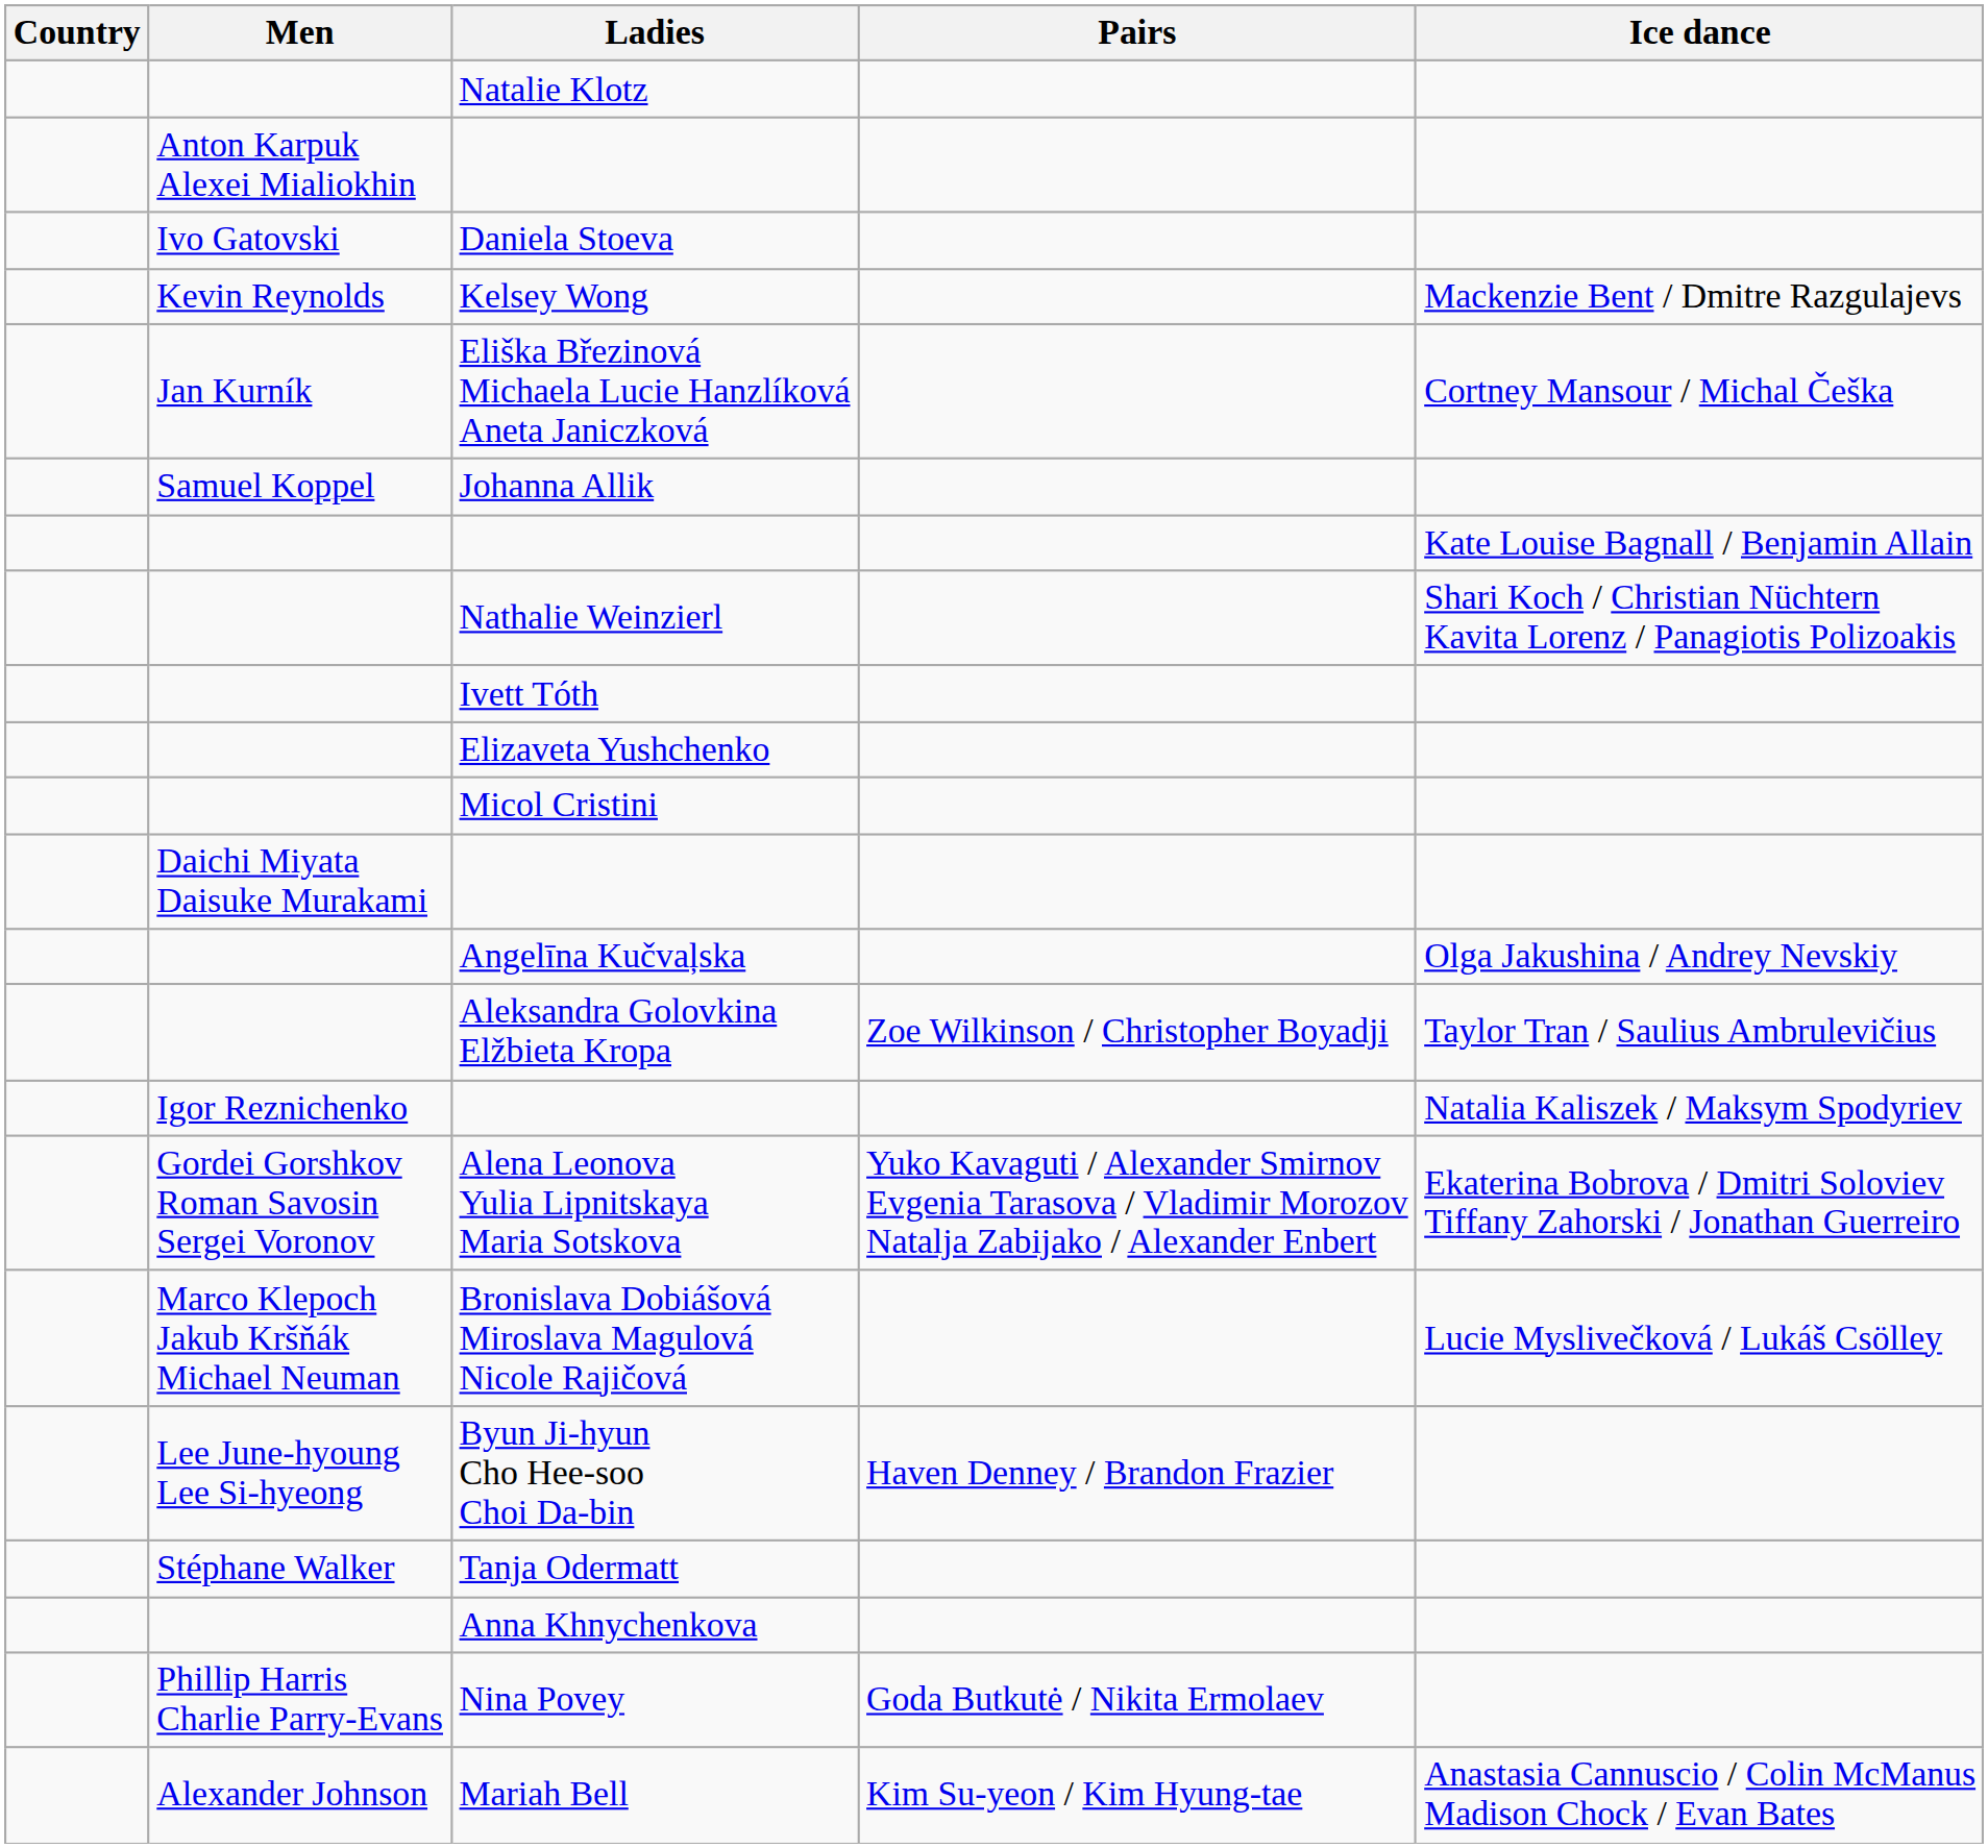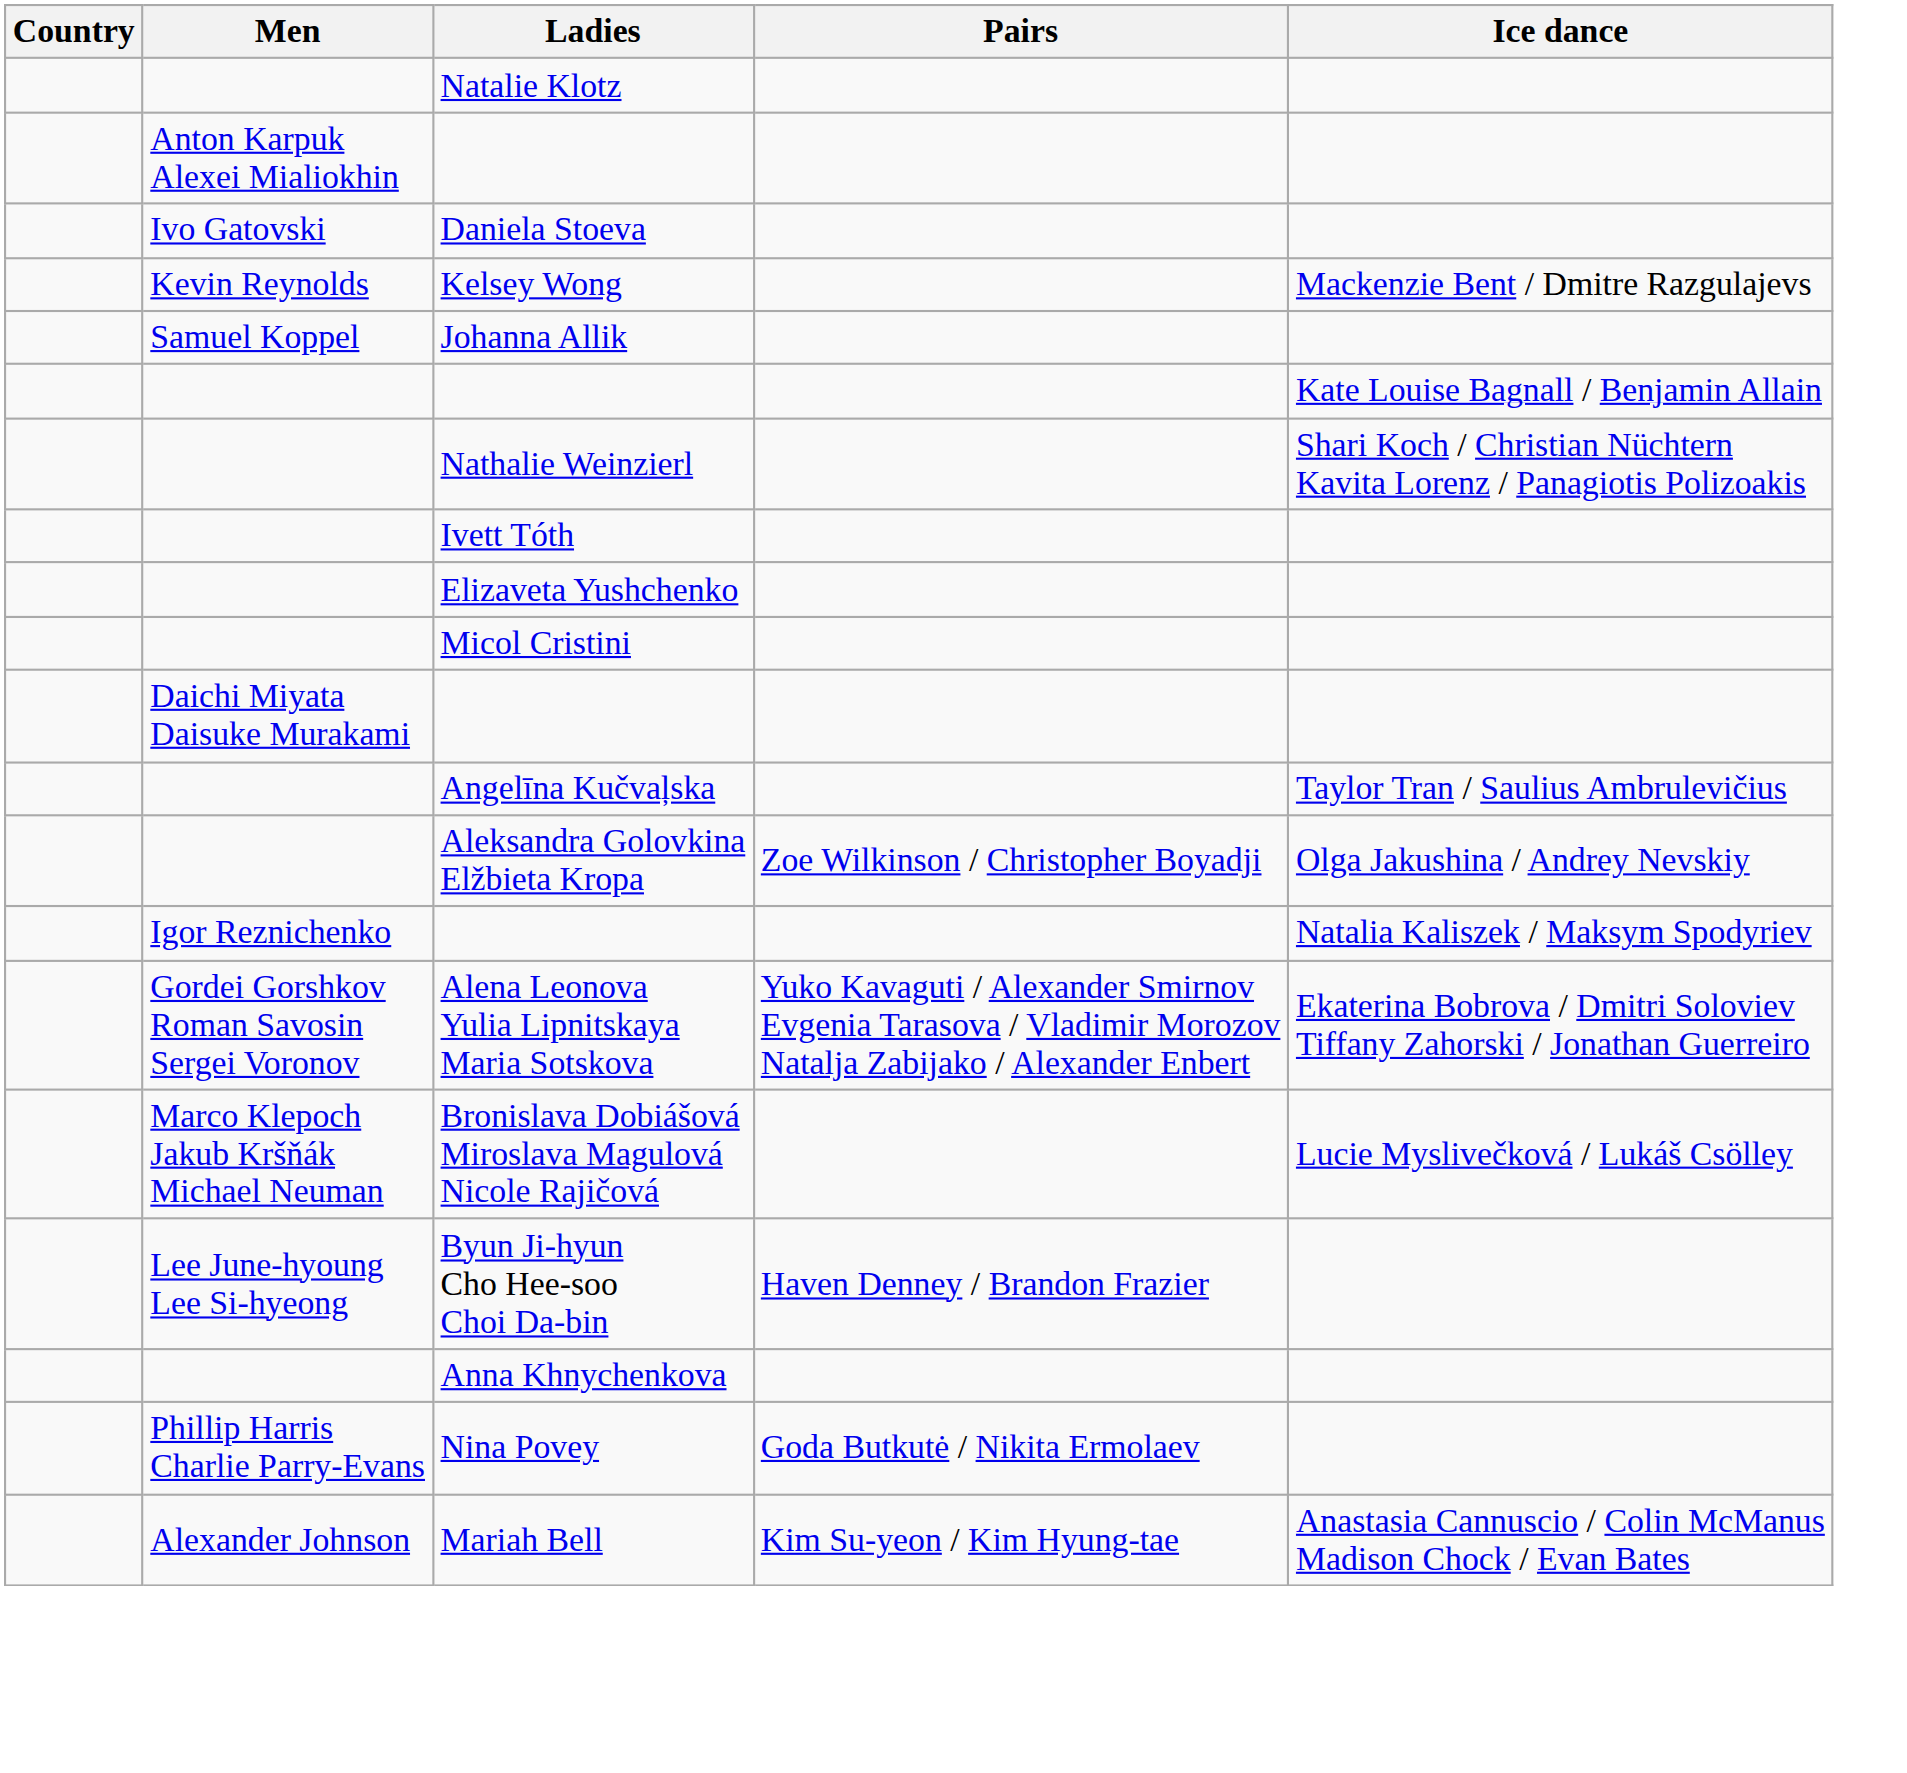 <table class="wikitable">
 <tr>
 <th>Country</th>
 <th>Men</th>
 <th>Ladies</th>
 <th>Pairs</th>
 <th>Ice dance</th>
 </tr>
 <tr>
 <td></td>
 <td></td>
 <td><a href='#'>Natalie Klotz</a></td>
 <td></td>
 <td></td>
 </tr>
 <tr>
 <td></td>
 <td><a href='#'>Anton Karpuk</a> <br> <a href='#'>Alexei Mialiokhin</a></td>
 <td></td>
 <td></td>
 <td></td>
 </tr>
 <tr>
 <td></td>
 <td><a href='#'>Ivo Gatovski</a></td>
 <td><a href='#'>Daniela Stoeva</a></td>
 <td></td>
 <td></td>
 </tr>
 <tr>
 <td></td>
 <td><a href='#'>Kevin Reynolds</a></td>
 <td><a href='#'>Kelsey Wong</a></td>
 <td></td>
 <td><a href='#'>Mackenzie Bent</a> / Dmitre Razgulajevs</td>
-</tr>
-<tr>
-<td></td>
-<td><a href='#'>Jan Kurník</a></td>
-<td><a href='#'>Eliška Březinová</a> <br> <a href='#'>Michaela Lucie Hanzlíková</a> <br> <a href='#'>Aneta Janiczková</a></td>
-<td></td>
-<td><a href='#'>Cortney Mansour</a> / <a href='#'>Michal Češka</a></td>
 </tr>
 <tr>
 <td></td>
 <td><a href='#'>Samuel Koppel</a></td>
 <td><a href='#'>Johanna Allik</a></td>
 <td></td>
 <td></td>
 </tr>
 <tr>
 <td></td>
 <td></td>
 <td></td>
 <td></td>
 <td><a href='#'>Kate Louise Bagnall</a> / <a href='#'>Benjamin Allain</a></td>
 </tr>
 <tr>
 <td></td>
 <td></td>
 <td><a href='#'>Nathalie Weinzierl</a></td>
 <td></td>
 <td><a href='#'>Shari Koch</a> / <a href='#'>Christian Nüchtern</a> <br> <a href='#'>Kavita Lorenz</a> / <a href='#'>Panagiotis Polizoakis</a></td>
 </tr>
 <tr>
 <td></td>
 <td></td>
 <td><a href='#'>Ivett Tóth</a></td>
 <td></td>
 <td></td>
 </tr>
 <tr>
 <td></td>
 <td></td>
 <td><a href='#'>Elizaveta Yushchenko</a></td>
 <td></td>
 <td></td>
 </tr>
 <tr>
 <td></td>
 <td></td>
 <td><a href='#'>Micol Cristini</a></td>
 <td></td>
 <td></td>
 </tr>
 <tr>
 <td></td>
 <td><a href='#'>Daichi Miyata</a> <br> <a href='#'>Daisuke Murakami</a></td>
 <td></td>
 <td></td>
 <td></td>
 </tr>
 <tr>
 <td></td>
 <td></td>
 <td><a href='#'>Angelīna Kučvaļska</a></td>
 <td></td>
-<td><a href='#'>Olga Jakushina</a> / <a href='#'>Andrey Nevskiy</a></td>
+<td><a href='#'>Taylor Tran</a> / <a href='#'>Saulius Ambrulevičius</a></td>
 </tr>
 <tr>
 <td></td>
 <td></td>
 <td><a href='#'>Aleksandra Golovkina</a> <br> <a href='#'>Elžbieta Kropa</a></td>
 <td><a href='#'>Zoe Wilkinson</a> / <a href='#'>Christopher Boyadji</a></td>
-<td><a href='#'>Taylor Tran</a> / <a href='#'>Saulius Ambrulevičius</a></td>
+<td><a href='#'>Olga Jakushina</a> / <a href='#'>Andrey Nevskiy</a></td>
 </tr>
 <tr>
 <td></td>
 <td><a href='#'>Igor Reznichenko</a></td>
 <td></td>
 <td></td>
 <td><a href='#'>Natalia Kaliszek</a> / <a href='#'>Maksym Spodyriev</a></td>
 </tr>
 <tr>
 <td></td>
 <td><a href='#'>Gordei Gorshkov</a> <br> <a href='#'>Roman Savosin</a> <br> <a href='#'>Sergei Voronov</a></td>
 <td><a href='#'>Alena Leonova</a> <br> <a href='#'>Yulia Lipnitskaya</a> <br> <a href='#'>Maria Sotskova</a></td>
 <td><a href='#'>Yuko Kavaguti</a> / <a href='#'>Alexander Smirnov</a> <br> <a href='#'>Evgenia Tarasova</a> / <a href='#'>Vladimir Morozov</a> <br> <a href='#'>Natalja Zabijako</a> / <a href='#'>Alexander Enbert</a></td>
 <td><a href='#'>Ekaterina Bobrova</a> / <a href='#'>Dmitri Soloviev</a> <br> <a href='#'>Tiffany Zahorski</a> / <a href='#'>Jonathan Guerreiro</a></td>
 </tr>
 <tr>
 <td></td>
 <td><a href='#'>Marco Klepoch</a> <br> <a href='#'>Jakub Kršňák</a> <br> <a href='#'>Michael Neuman</a></td>
 <td><a href='#'>Bronislava Dobiášová</a> <br> <a href='#'>Miroslava Magulová</a> <br> <a href='#'>Nicole Rajičová</a></td>
 <td></td>
 <td><a href='#'>Lucie Myslivečková</a> / <a href='#'>Lukáš Csölley</a></td>
 </tr>
 <tr>
 <td></td>
 <td><a href='#'>Lee June-hyoung</a> <br> <a href='#'>Lee Si-hyeong</a></td>
 <td><a href='#'>Byun Ji-hyun</a> <br> Cho Hee-soo <br> <a href='#'>Choi Da-bin</a></td>
 <td><a href='#'>Haven Denney</a> / <a href='#'>Brandon Frazier</a></td>
 <td></td>
 </tr>
 <tr>
 <td></td>
-<td><a href='#'>Stéphane Walker</a></td>
-<td><a href='#'>Tanja Odermatt</a></td>
-<td></td>
-<td></td>
-</tr>
-<tr>
-<td></td>
 <td></td>
 <td><a href='#'>Anna Khnychenkova</a></td>
 <td></td>
 <td></td>
 </tr>
 <tr>
 <td></td>
 <td><a href='#'>Phillip Harris</a> <br> <a href='#'>Charlie Parry-Evans</a></td>
 <td><a href='#'>Nina Povey</a></td>
 <td><a href='#'>Goda Butkutė</a> / <a href='#'>Nikita Ermolaev</a></td>
 <td></td>
 </tr>
 <tr>
 <td></td>
 <td><a href='#'>Alexander Johnson</a></td>
 <td><a href='#'>Mariah Bell</a></td>
 <td><a href='#'>Kim Su-yeon</a> / <a href='#'>Kim Hyung-tae</a></td>
 <td><a href='#'>Anastasia Cannuscio</a> / <a href='#'>Colin McManus</a> <br> <a href='#'>Madison Chock</a> / <a href='#'>Evan Bates</a></td>
 </tr>
 </table>
